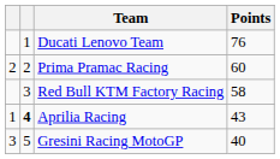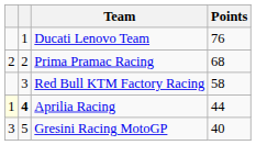 <table class="wikitable" style="font-size: 95%;">
 <tr>
 <th></th>
 <th></th>
 <th>Team</th>
 <th>Points</th>
 </tr>
 <tr>
 <td></td>
 <td align=center>1</td>
 <td> <a href='#'>Ducati Lenovo Team</a></td>
 <td align=left>76</td>
 </tr>
 <tr>
 <td> 2</td>
 <td align=center>2</td>
 <td> <a href='#'>Prima Pramac Racing</a></td>
-<td align=left>60</td>
+<td align=left>68</td>
 </tr>
 <tr>
 <td></td>
 <td align=center>3</td>
 <td> <a href='#'>Red Bull KTM Factory Racing</a></td>
 <td align=left>58</td>
 </tr>
 <tr>
-<td> 1</td>
+<td style="background: lightyellow;"> 1</td>
 <td align=center><strong>4</strong></td>
 <td> <a href='#'>Aprilia Racing</a></td>
-<td align=left>43</td>
+<td align=left>44</td>
 </tr>
 <tr>
 <td> 3</td>
 <td align=center>5</td>
 <td> <a href='#'>Gresini Racing MotoGP</a></td>
 <td align=left>40</td>
 </tr>
 </table>
